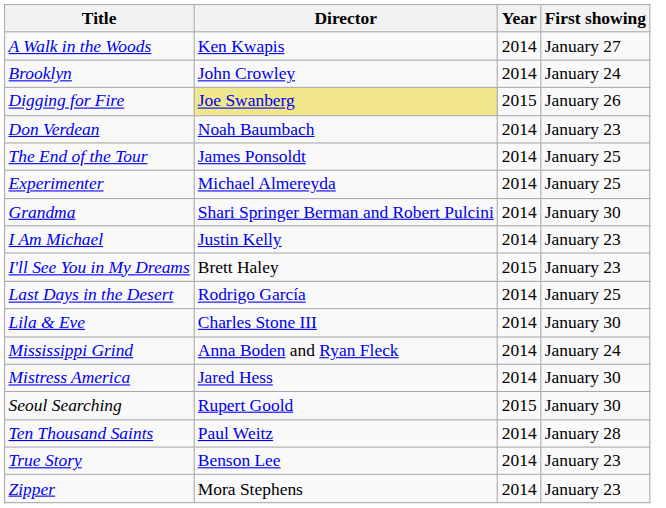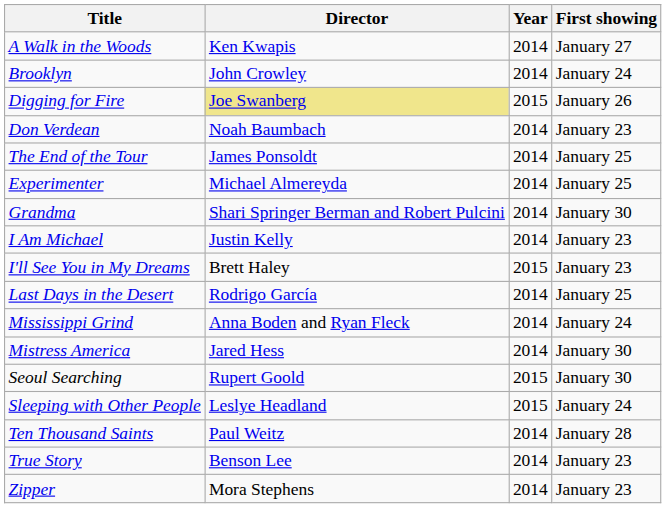 <table class="wikitable sortable">
 <tr>
 <th>Title</th>
 <th>Director</th>
 <th>Year</th>
 <th>First showing</th>
 </tr>
 <tr>
 <td><em><a href='#'>A Walk in the Woods</a></em></td>
 <td><a href='#'>Ken Kwapis</a></td>
 <td>2014</td>
 <td>January 27</td>
 </tr>
 <tr>
 <td><em><a href='#'>Brooklyn</a></em></td>
 <td><a href='#'>John Crowley</a></td>
 <td>2014</td>
 <td>January 24</td>
 </tr>
 <tr>
 <td><em><a href='#'>Digging for Fire</a></em></td>
 <td style="background: khaki;"><a href='#'>Joe Swanberg</a></td>
 <td>2015</td>
 <td>January 26</td>
 </tr>
 <tr>
 <td><em><a href='#'>Don Verdean</a></em></td>
 <td><a href='#'>Noah Baumbach</a></td>
 <td>2014</td>
 <td>January 23</td>
 </tr>
 <tr>
 <td><em><a href='#'>The End of the Tour</a></em></td>
 <td><a href='#'>James Ponsoldt</a></td>
 <td>2014</td>
 <td>January 25</td>
 </tr>
 <tr>
 <td><em><a href='#'>Experimenter</a></em></td>
 <td><a href='#'>Michael Almereyda</a></td>
 <td>2014</td>
 <td>January 25</td>
 </tr>
 <tr>
 <td><em><a href='#'>Grandma</a></em></td>
 <td><a href='#'>Shari Springer Berman and Robert Pulcini</a></td>
 <td>2014</td>
 <td>January 30</td>
 </tr>
 <tr>
 <td><em><a href='#'>I Am Michael</a></em></td>
 <td><a href='#'>Justin Kelly</a></td>
 <td>2014</td>
 <td>January 23</td>
 </tr>
 <tr>
 <td><em><a href='#'>I'll See You in My Dreams</a></em></td>
 <td>Brett Haley</td>
 <td>2015</td>
 <td>January 23</td>
 </tr>
 <tr>
 <td><em><a href='#'>Last Days in the Desert</a></em></td>
 <td><a href='#'>Rodrigo García</a></td>
 <td>2014</td>
 <td>January 25</td>
 </tr>
 <tr>
-<td><em><a href='#'>Lila & Eve</a></em></td>
-<td><a href='#'>Charles Stone III</a></td>
-<td>2014</td>
-<td>January 30</td>
-</tr>
-<tr>
 <td><em><a href='#'>Mississippi Grind</a></em></td>
 <td><a href='#'>Anna Boden</a> and <a href='#'>Ryan Fleck</a></td>
 <td>2014</td>
 <td>January 24</td>
 </tr>
 <tr>
 <td><em><a href='#'>Mistress America</a></em></td>
 <td><a href='#'>Jared Hess</a></td>
 <td>2014</td>
 <td>January 30</td>
 </tr>
 <tr>
 <td><em>Seoul Searching</em></td>
 <td><a href='#'>Rupert Goold</a></td>
 <td>2015</td>
 <td>January 30</td>
+</tr>
+<tr>
+<td><em><a href='#'>Sleeping with Other People</a></em></td>
+<td><a href='#'>Leslye Headland</a></td>
+<td>2015</td>
+<td>January 24</td>
 </tr>
 <tr>
 <td><em><a href='#'>Ten Thousand Saints</a></em></td>
 <td><a href='#'>Paul Weitz</a></td>
 <td>2014</td>
 <td>January 28</td>
 </tr>
 <tr>
 <td><em><a href='#'>True Story</a></em></td>
 <td><a href='#'>Benson Lee</a></td>
 <td>2014</td>
 <td>January 23</td>
 </tr>
 <tr>
 <td><em><a href='#'>Zipper</a></em></td>
 <td>Mora Stephens</td>
 <td>2014</td>
 <td>January 23</td>
 </tr>
 </table>
